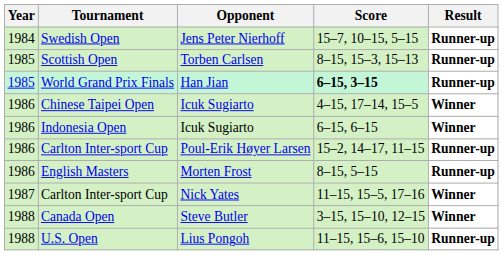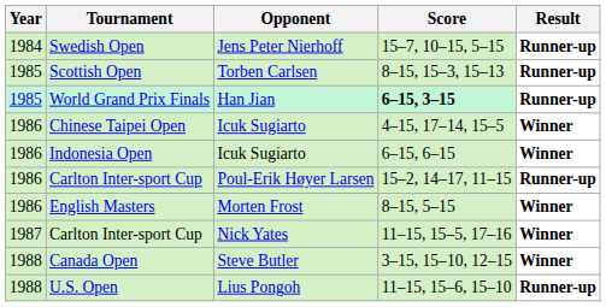 <table class="sortable wikitable" style="font-size: 90%;">
 <tr>
 <th>Year</th>
 <th>Tournament</th>
 <th>Opponent</th>
 <th>Score</th>
 <th>Result</th>
 </tr>
 <tr style="background:#D4F1C5">
 <td align="center">1984</td>
 <td><a href='#'>Swedish Open</a></td>
 <td> <a href='#'>Jens Peter Nierhoff</a></td>
 <td>15–7, 10–15, 5–15</td>
 <td style="text-align:left; background:white"> <strong>Runner-up</strong></td>
 </tr>
 <tr style="background:#D4F1C5">
 <td align="center">1985</td>
 <td><a href='#'>Scottish Open</a></td>
 <td> <a href='#'>Torben Carlsen</a></td>
 <td>8–15, 15–3, 15–13</td>
 <td style="text-align:left; background:white"> <strong>Runner-up</strong></td>
 </tr>
 <tr style="background:#C3F6D7">
 <td align="center"><a href='#'>1985</a></td>
 <td><a href='#'>World Grand Prix Finals</a></td>
 <td> <a href='#'>Han Jian</a></td>
 <td><strong>6–15, 3–15</strong></td>
 <td style="text-align:left; background:white"> <strong>Runner-up</strong></td>
 </tr>
 <tr style="background:#D4F1C5">
 <td align="center">1986</td>
 <td><a href='#'>Chinese Taipei Open</a></td>
 <td> <a href='#'>Icuk Sugiarto</a></td>
 <td>4–15, 17–14, 15–5</td>
 <td style="text-align:left; background:white"> <strong>Winner</strong></td>
 </tr>
 <tr style="background:#D4F1C5">
 <td align="center">1986</td>
 <td><a href='#'>Indonesia Open</a></td>
 <td> Icuk Sugiarto</td>
 <td>6–15, 6–15</td>
 <td style="text-align:left; background:white"> <strong>Winner</strong></td>
 </tr>
 <tr style="background:#D4F1C5">
 <td align="center">1986</td>
 <td><a href='#'>Carlton Inter-sport Cup</a></td>
 <td> <a href='#'>Poul-Erik Høyer Larsen</a></td>
 <td>15–2, 14–17, 11–15</td>
 <td style="text-align:left; background:white"> <strong>Runner-up</strong></td>
 </tr>
 <tr style="background:#D4F1C5">
 <td align="center">1986</td>
 <td><a href='#'>English Masters</a></td>
 <td> <a href='#'>Morten Frost</a></td>
 <td>8–15, 5–15</td>
-<td style="text-align:left; background:white"> <strong>Runner-up</strong></td>
+<td style="text-align:left; background:white"> <strong>Winner</strong></td>
 </tr>
 <tr style="background:#D4F1C5">
 <td align="center">1987</td>
 <td>Carlton Inter-sport Cup</td>
 <td> <a href='#'>Nick Yates</a></td>
 <td>11–15, 15–5, 17–16</td>
 <td style="text-align:left; background:white"> <strong>Winner</strong></td>
 </tr>
 <tr style="background:#D4F1C5">
 <td align="center">1988</td>
 <td><a href='#'>Canada Open</a></td>
 <td> <a href='#'>Steve Butler</a></td>
 <td>3–15, 15–10, 12–15</td>
 <td style="text-align:left; background:white"> <strong>Winner</strong></td>
 </tr>
 <tr style="background:#D4F1C5">
 <td align="center">1988</td>
 <td><a href='#'>U.S. Open</a></td>
 <td> <a href='#'>Lius Pongoh</a></td>
 <td>11–15, 15–6, 15–10</td>
 <td style="text-align:left; background:white"> <strong>Runner-up</strong></td>
 </tr>
 </table>
